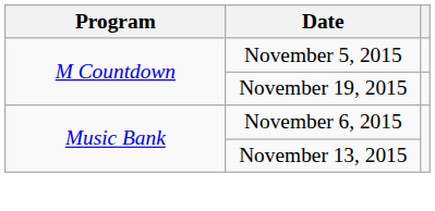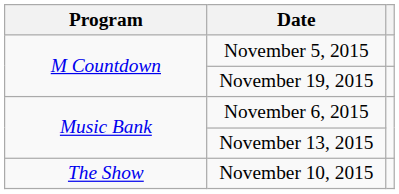 <table class="wikitable sortable" style="text-align:center">
 <tr>
 <th width="160">Program</th>
 <th width="140">Date</th>
 <th class="unsortable"></th>
 </tr>
 <tr>
 <td rowspan="2"><em><a href='#'>M Countdown</a></em></td>
 <td>November 5, 2015</td>
 <td></td>
 </tr>
 <tr>
 <td>November 19, 2015</td>
 <td></td>
 </tr>
 <tr>
 <td rowspan="2"><em><a href='#'>Music Bank</a></em></td>
 <td>November 6, 2015</td>
 <td rowspan="2"></td>
 </tr>
 <tr>
 <td>November 13, 2015</td>
 </tr>
+<tr>
+<td><em><a href='#'>The Show</a></em></td>
+<td>November 10, 2015</td>
+<td></td>
+</tr>
 </table>
